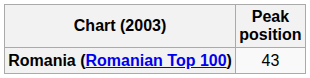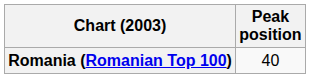 <table class="wikitable sortable plainrowheaders" style="text-align:center">
 <tr>
 <th>Chart (2003)</th>
 <th>Peak<br>position</th>
 </tr>
 <tr>
 </tr>
 <tr>
 </tr>
 <tr>
 </tr>
 <tr>
 </tr>
 <tr>
 </tr>
 <tr>
 </tr>
 <tr>
 </tr>
 <tr>
 <th scope="row">Romania (<a href='#'>Romanian Top 100</a>)</th>
-<td>43</td>
+<td>40</td>
 </tr>
 <tr>
 </tr>
 <tr>
 </tr>
 <tr>
 </tr>
 </table>
